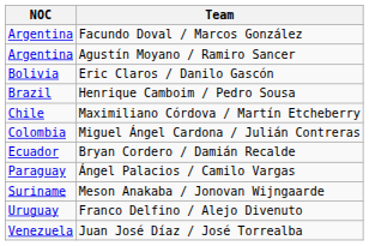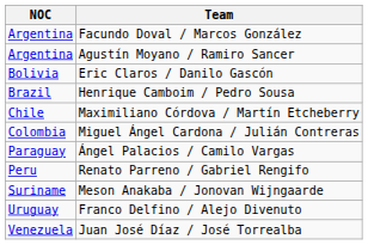 <table class="wikitable">
 <tr>
 <th>NOC</th>
 <th>Team</th>
 </tr>
 <tr>
 <td> <a href='#'>Argentina</a></td>
 <td>Facundo Doval / Marcos González</td>
 </tr>
 <tr>
 <td> <a href='#'>Argentina</a></td>
 <td>Agustín Moyano / Ramiro Sancer</td>
 </tr>
 <tr>
 <td> <a href='#'>Bolivia</a></td>
 <td>Eric Claros / Danilo Gascón</td>
 </tr>
 <tr>
 <td> <a href='#'>Brazil</a></td>
 <td>Henrique Camboim / Pedro Sousa</td>
 </tr>
 <tr>
 <td> <a href='#'>Chile</a></td>
 <td>Maximiliano Córdova / Martín Etcheberry</td>
 </tr>
 <tr>
 <td> <a href='#'>Colombia</a></td>
 <td>Miguel Ángel Cardona / Julián Contreras</td>
 </tr>
 <tr>
-<td> <a href='#'>Ecuador</a></td>
-<td>Bryan Cordero / Damián Recalde</td>
+<td> <a href='#'>Paraguay</a></td>
+<td>Ángel Palacios / Camilo Vargas</td>
 </tr>
 <tr>
-<td> <a href='#'>Paraguay</a></td>
-<td>Ángel Palacios / Camilo Vargas</td>
+<td> <a href='#'>Peru</a></td>
+<td>Renato Parreno / Gabriel Rengifo</td>
 </tr>
 <tr>
 <td> <a href='#'>Suriname</a></td>
 <td>Meson Anakaba / Jonovan Wijngaarde</td>
 </tr>
 <tr>
 <td> <a href='#'>Uruguay</a></td>
 <td>Franco Delfino / Alejo Divenuto</td>
 </tr>
 <tr>
 <td> <a href='#'>Venezuela</a></td>
 <td>Juan José Díaz / José Torrealba</td>
 </tr>
 </table>
